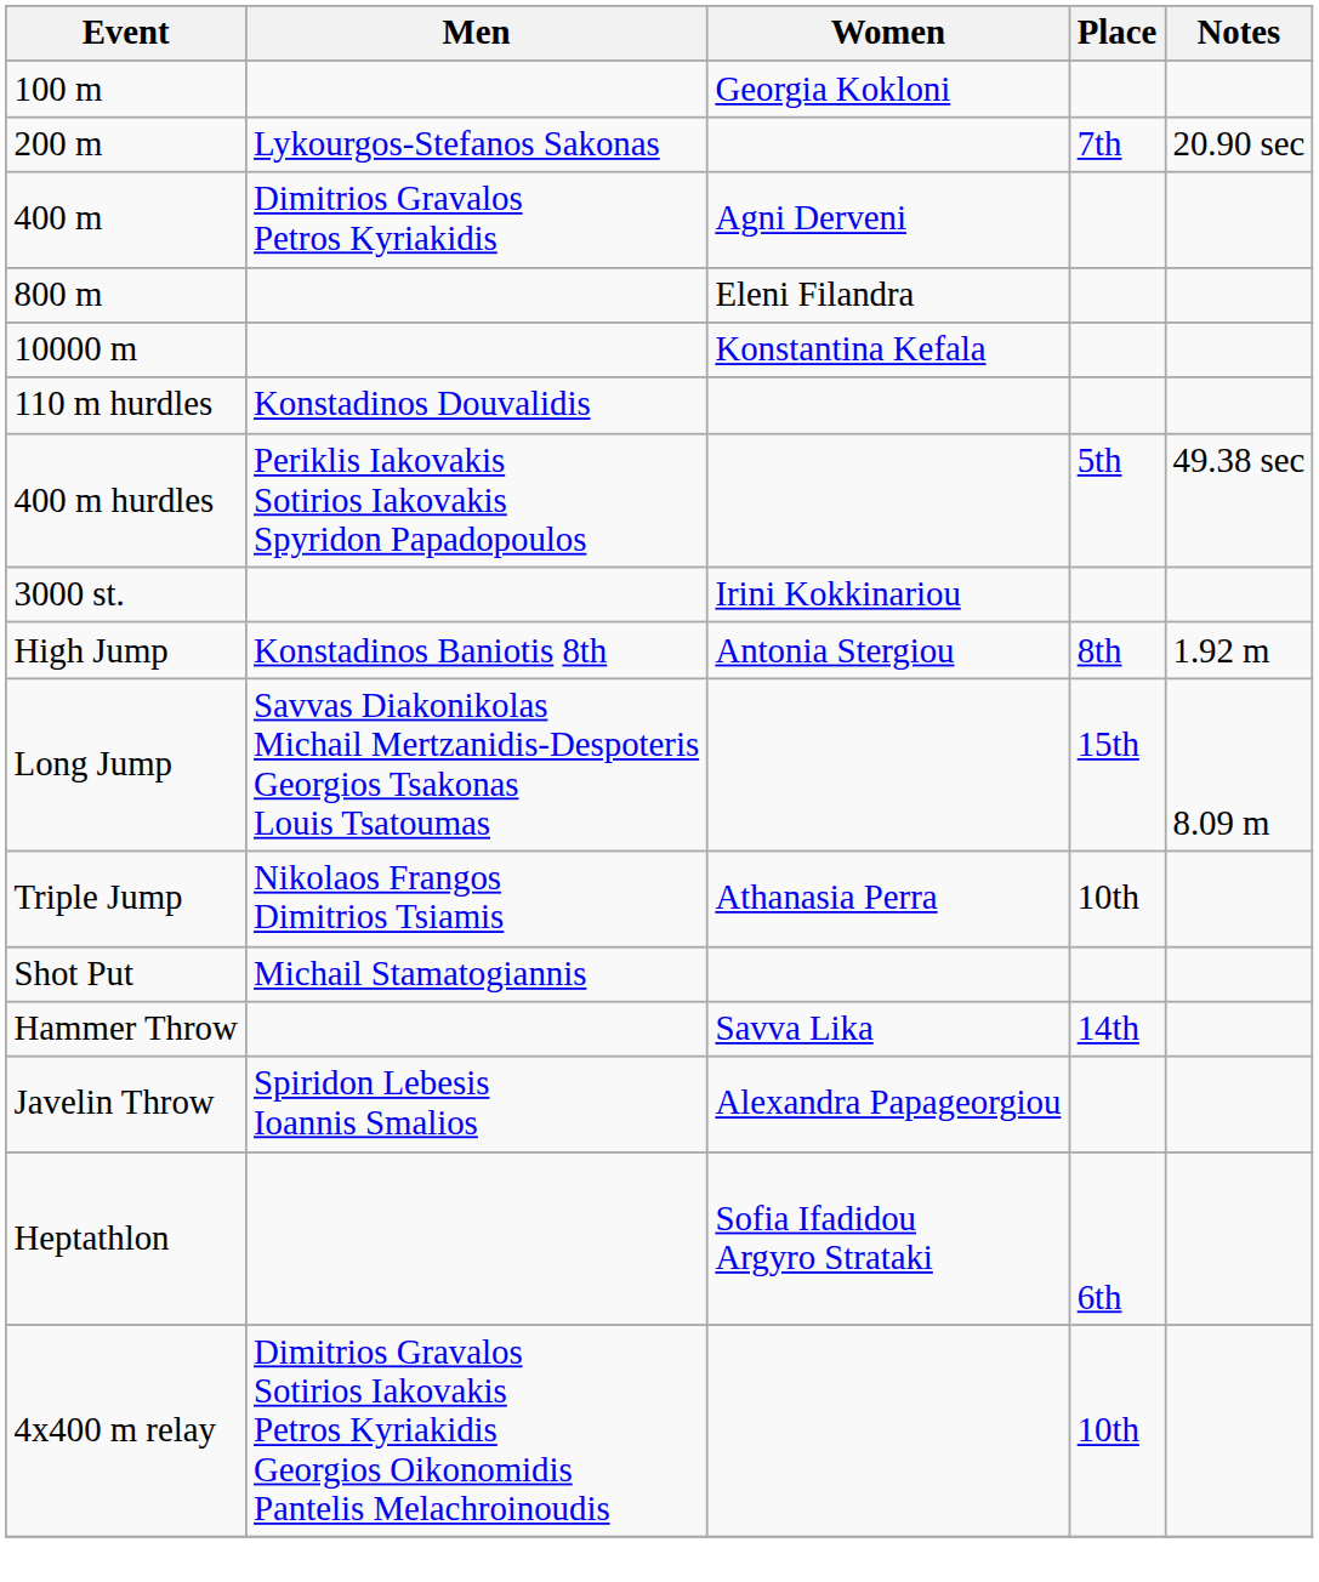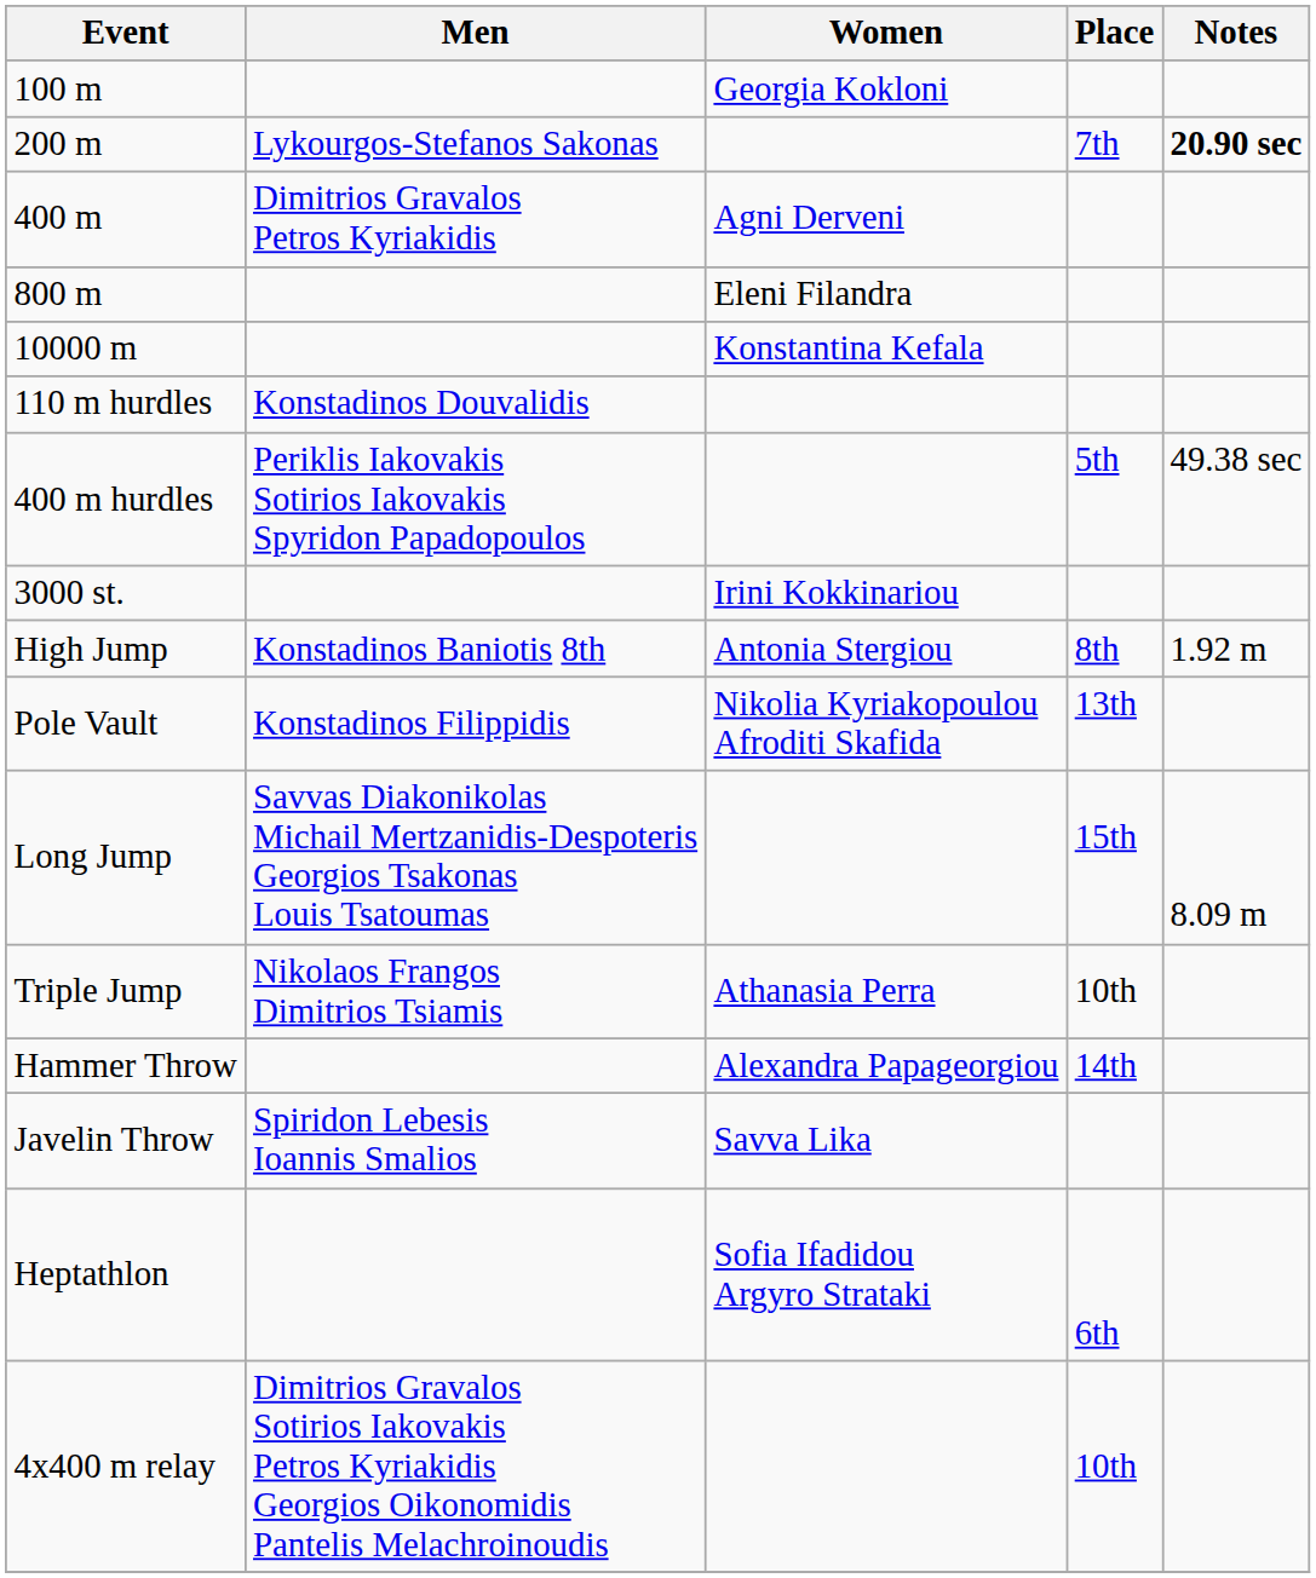 <table class=wikitable style="font-size:100%">
 <tr>
 <th>Event</th>
 <th>Men</th>
 <th>Women</th>
 <th>Place</th>
 <th>Notes</th>
 </tr>
 <tr>
 <td>100 m</td>
 <td></td>
 <td><a href='#'>Georgia Kokloni</a></td>
 <td></td>
 <td></td>
 </tr>
 <tr>
 <td>200 m</td>
 <td><a href='#'>Lykourgos-Stefanos Sakonas</a></td>
 <td></td>
 <td><a href='#'>7th</a></td>
-<td>20.90 sec</td>
+<td><strong>20.90 sec</strong></td>
 </tr>
 <tr>
 <td>400 m</td>
 <td><a href='#'>Dimitrios Gravalos</a> <br> <a href='#'>Petros Kyriakidis</a></td>
 <td><a href='#'>Agni Derveni</a></td>
 <td></td>
 <td></td>
 </tr>
 <tr>
 <td>800 m</td>
 <td></td>
 <td>Eleni Filandra</td>
 <td></td>
 <td></td>
 </tr>
 <tr>
 <td>10000 m</td>
 <td></td>
 <td><a href='#'>Konstantina Kefala</a></td>
 <td></td>
 <td></td>
 </tr>
 <tr>
 <td>110 m hurdles</td>
 <td><a href='#'>Konstadinos Douvalidis</a></td>
 <td></td>
 <td></td>
 <td></td>
 </tr>
 <tr>
 <td>400 m hurdles</td>
 <td><a href='#'>Periklis Iakovakis</a> <br> <a href='#'>Sotirios Iakovakis</a> <br> <a href='#'>Spyridon Papadopoulos</a></td>
 <td></td>
 <td><a href='#'>5th</a><br> <br> <br></td>
 <td>49.38 sec <br> <br> <br></td>
 </tr>
 <tr>
 <td>3000 st.</td>
 <td></td>
 <td><a href='#'>Irini Kokkinariou</a></td>
 <td></td>
 <td></td>
 </tr>
 <tr>
 <td>High Jump</td>
 <td><a href='#'>Konstadinos Baniotis</a>   <a href='#'>8th</a></td>
 <td><a href='#'>Antonia Stergiou</a></td>
 <td><a href='#'>8th</a></td>
 <td>1.92 m</td>
 </tr>
 <tr>
+<td>Pole Vault</td>
+<td><a href='#'>Konstadinos Filippidis</a></td>
+<td><a href='#'>Nikolia Kyriakopoulou</a> <br> <a href='#'>Afroditi Skafida</a></td>
+<td><a href='#'>13th</a><br> <br></td>
+<td></td>
+</tr>
+<tr>
 <td>Long Jump</td>
 <td><a href='#'>Savvas Diakonikolas</a> <br> <a href='#'>Michail Mertzanidis-Despoteris</a> <br> <a href='#'>Georgios Tsakonas</a> <br> <a href='#'>Louis Tsatoumas</a></td>
 <td></td>
 <td><a href='#'>15th</a><br> <br></td>
 <td><br> <br> <br> 8.09 m</td>
 </tr>
 <tr>
 <td>Triple Jump</td>
 <td><a href='#'>Nikolaos Frangos</a> <br> <a href='#'>Dimitrios Tsiamis</a></td>
 <td><a href='#'>Athanasia Perra</a></td>
 <td>10th</td>
 <td></td>
 </tr>
 <tr>
-<td>Shot Put</td>
-<td><a href='#'>Michail Stamatogiannis</a></td>
-<td></td>
-<td></td>
-<td></td>
-</tr>
-<tr>
 <td>Hammer Throw</td>
 <td></td>
-<td><a href='#'>Savva Lika</a></td>
+<td><a href='#'>Alexandra Papageorgiou</a></td>
 <td><a href='#'>14th</a></td>
 <td></td>
 </tr>
 <tr>
 <td>Javelin Throw</td>
 <td><a href='#'>Spiridon Lebesis</a> <br> <a href='#'>Ioannis Smalios</a></td>
-<td><a href='#'>Alexandra Papageorgiou</a></td>
+<td><a href='#'>Savva Lika</a></td>
 <td></td>
 <td></td>
 </tr>
 <tr>
 <td>Heptathlon</td>
 <td></td>
 <td><a href='#'>Sofia Ifadidou</a> <br> <a href='#'>Argyro Strataki</a></td>
 <td><br> <br> <br> <a href='#'>6th</a></td>
 <td></td>
 </tr>
 <tr>
 <td>4x400 m relay</td>
 <td><a href='#'>Dimitrios Gravalos</a> <br> <a href='#'>Sotirios Iakovakis</a> <br> <a href='#'>Petros Kyriakidis</a> <br> <a href='#'>Georgios Oikonomidis</a> <br> <a href='#'>Pantelis Melachroinoudis</a></td>
 <td></td>
 <td><a href='#'>10th</a></td>
 <td></td>
 </tr>
 <tr>
 </tr>
 </table>
